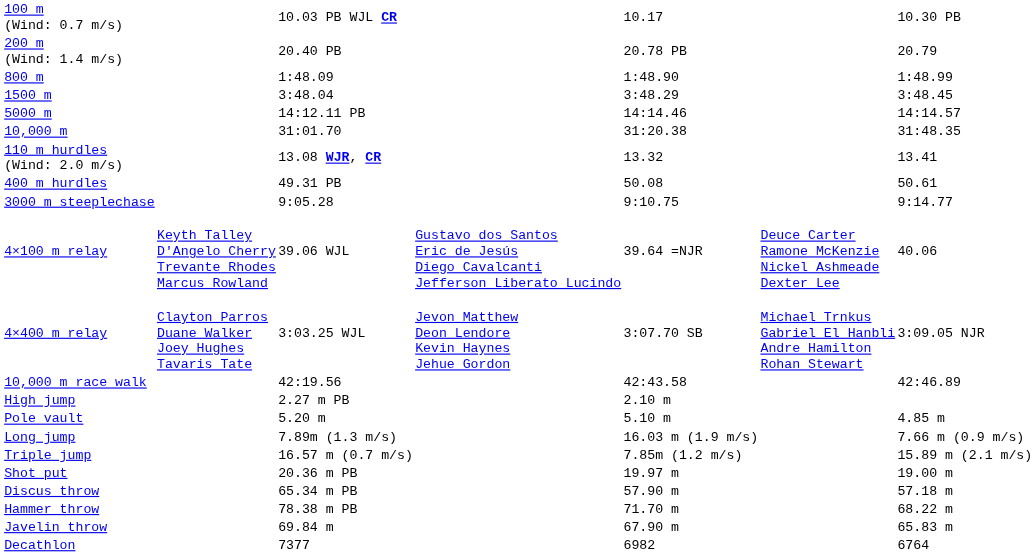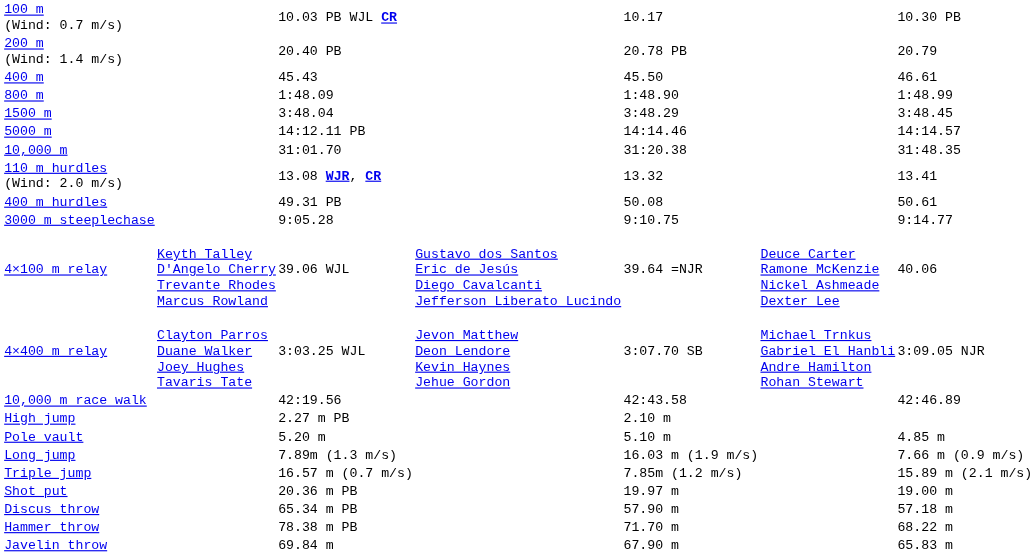 <table style="border-collapse: collapse; font-size: 90%;"  >
 <tr>
 <td><a href='#'>100 m</a> <br>(Wind: 0.7 m/s)</td>
 <td></td>
 <td>10.03 PB WJL <strong><a href='#'>CR</a></strong></td>
 <td></td>
 <td>10.17</td>
 <td></td>
 <td>10.30 PB</td>
 </tr>
 <tr>
 <td><a href='#'>200 m</a><br>(Wind: 1.4 m/s)</td>
 <td></td>
 <td>20.40 PB</td>
 <td></td>
 <td>20.78 PB</td>
 <td></td>
 <td>20.79</td>
+</tr>
+<tr>
+<td><a href='#'>400 m</a></td>
+<td></td>
+<td>45.43</td>
+<td></td>
+<td>45.50</td>
+<td></td>
+<td>46.61</td>
 </tr>
 <tr>
 <td><a href='#'>800 m</a></td>
 <td></td>
 <td>1:48.09</td>
 <td></td>
 <td>1:48.90</td>
 <td></td>
 <td>1:48.99</td>
 </tr>
 <tr>
 <td><a href='#'>1500 m</a></td>
 <td></td>
 <td>3:48.04</td>
 <td></td>
 <td>3:48.29</td>
 <td></td>
 <td>3:48.45</td>
 </tr>
 <tr>
 <td><a href='#'>5000 m</a></td>
 <td></td>
 <td>14:12.11 PB</td>
 <td></td>
 <td>14:14.46</td>
 <td></td>
 <td>14:14.57</td>
 </tr>
 <tr>
 <td><a href='#'>10,000 m</a></td>
 <td></td>
 <td>31:01.70</td>
 <td></td>
 <td>31:20.38</td>
 <td></td>
 <td>31:48.35</td>
 </tr>
 <tr>
 <td><a href='#'>110 m hurdles</a> <br>(Wind: 2.0 m/s)</td>
 <td></td>
 <td>13.08 <strong><a href='#'>WJR</a></strong>, <strong><a href='#'>CR</a></strong></td>
 <td></td>
 <td>13.32</td>
 <td></td>
 <td>13.41</td>
 </tr>
 <tr>
 <td><a href='#'>400 m hurdles</a></td>
 <td></td>
 <td>49.31 PB</td>
 <td></td>
 <td>50.08</td>
 <td></td>
 <td>50.61</td>
 </tr>
 <tr>
 <td><a href='#'>3000 m steeplechase</a></td>
 <td></td>
 <td>9:05.28</td>
 <td></td>
 <td>9:10.75</td>
 <td></td>
 <td>9:14.77</td>
 </tr>
 <tr>
 <td><a href='#'>4×100 m relay</a></td>
 <td><br><a href='#'>Keyth Talley</a><br><a href='#'>D'Angelo Cherry</a><br><a href='#'>Trevante Rhodes</a><br><a href='#'>Marcus Rowland</a></td>
 <td>39.06 WJL</td>
 <td><br><a href='#'>Gustavo dos Santos</a><br><a href='#'>Eric de Jesús</a><br><a href='#'>Diego Cavalcanti</a><br><a href='#'>Jefferson Liberato Lucindo</a></td>
 <td>39.64 =NJR</td>
 <td><br><a href='#'>Deuce Carter</a><br><a href='#'>Ramone McKenzie</a><br><a href='#'>Nickel Ashmeade</a><br><a href='#'>Dexter Lee</a></td>
 <td>40.06</td>
 </tr>
 <tr>
 <td><a href='#'>4×400 m relay</a></td>
 <td><br><a href='#'>Clayton Parros</a><br><a href='#'>Duane Walker</a><br><a href='#'>Joey Hughes</a><br><a href='#'>Tavaris Tate</a></td>
 <td>3:03.25 WJL</td>
 <td><br><a href='#'>Jevon Matthew</a><br><a href='#'>Deon Lendore</a><br><a href='#'>Kevin Haynes</a><br><a href='#'>Jehue Gordon</a></td>
 <td>3:07.70 SB</td>
 <td><br><a href='#'>Michael Trnkus</a><br><a href='#'>Gabriel El Hanbli</a><br><a href='#'>Andre Hamilton</a><br><a href='#'>Rohan Stewart</a></td>
 <td>3:09.05 NJR</td>
 </tr>
 <tr>
 <td><a href='#'>10,000 m race walk</a></td>
 <td></td>
 <td>42:19.56</td>
 <td></td>
 <td>42:43.58</td>
 <td></td>
 <td>42:46.89</td>
 </tr>
 <tr>
 <td><a href='#'>High jump</a></td>
 <td></td>
 <td>2.27 m PB</td>
 <td> <br> </td>
 <td>2.10 m</td>
 <td></td>
 <td></td>
 </tr>
 <tr>
 <td><a href='#'>Pole vault</a></td>
 <td></td>
 <td>5.20 m</td>
 <td></td>
 <td>5.10 m</td>
 <td></td>
 <td>4.85 m</td>
 </tr>
 <tr>
 <td><a href='#'>Long jump</a></td>
 <td></td>
 <td>7.89m (1.3 m/s)</td>
 <td></td>
 <td>16.03 m (1.9 m/s)</td>
 <td></td>
 <td>7.66 m (0.9 m/s)</td>
 </tr>
 <tr>
 <td><a href='#'>Triple jump</a></td>
 <td></td>
 <td>16.57 m (0.7 m/s)</td>
 <td></td>
 <td>7.85m (1.2 m/s)</td>
 <td></td>
 <td>15.89 m (2.1 m/s)</td>
 </tr>
 <tr>
 <td><a href='#'>Shot put</a></td>
 <td></td>
 <td>20.36 m PB</td>
 <td></td>
 <td>19.97 m</td>
 <td></td>
 <td>19.00 m</td>
 </tr>
 <tr>
 <td><a href='#'>Discus throw</a></td>
 <td></td>
 <td>65.34 m PB</td>
 <td></td>
 <td>57.90 m</td>
 <td></td>
 <td>57.18 m</td>
 </tr>
 <tr>
 <td><a href='#'>Hammer throw</a></td>
 <td></td>
 <td>78.38 m PB</td>
 <td></td>
 <td>71.70 m</td>
 <td></td>
 <td>68.22 m</td>
 </tr>
 <tr>
 <td><a href='#'>Javelin throw</a></td>
 <td></td>
 <td>69.84 m</td>
 <td></td>
 <td>67.90 m</td>
 <td></td>
 <td>65.83 m</td>
 </tr>
-<tr>
-<td><a href='#'>Decathlon</a></td>
-<td></td>
-<td>7377</td>
-<td></td>
-<td>6982</td>
-<td></td>
-<td>6764</td>
-</tr>
 </table>
